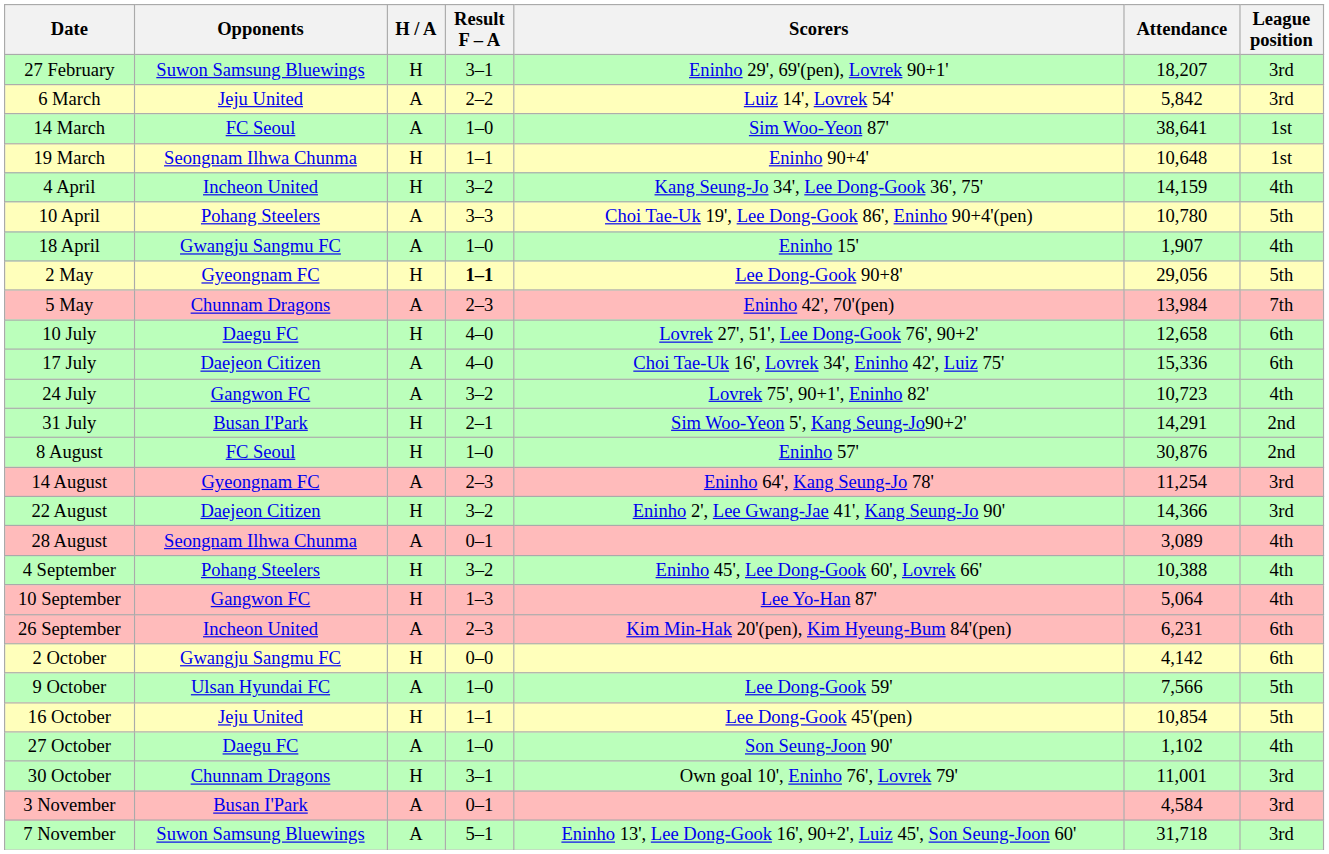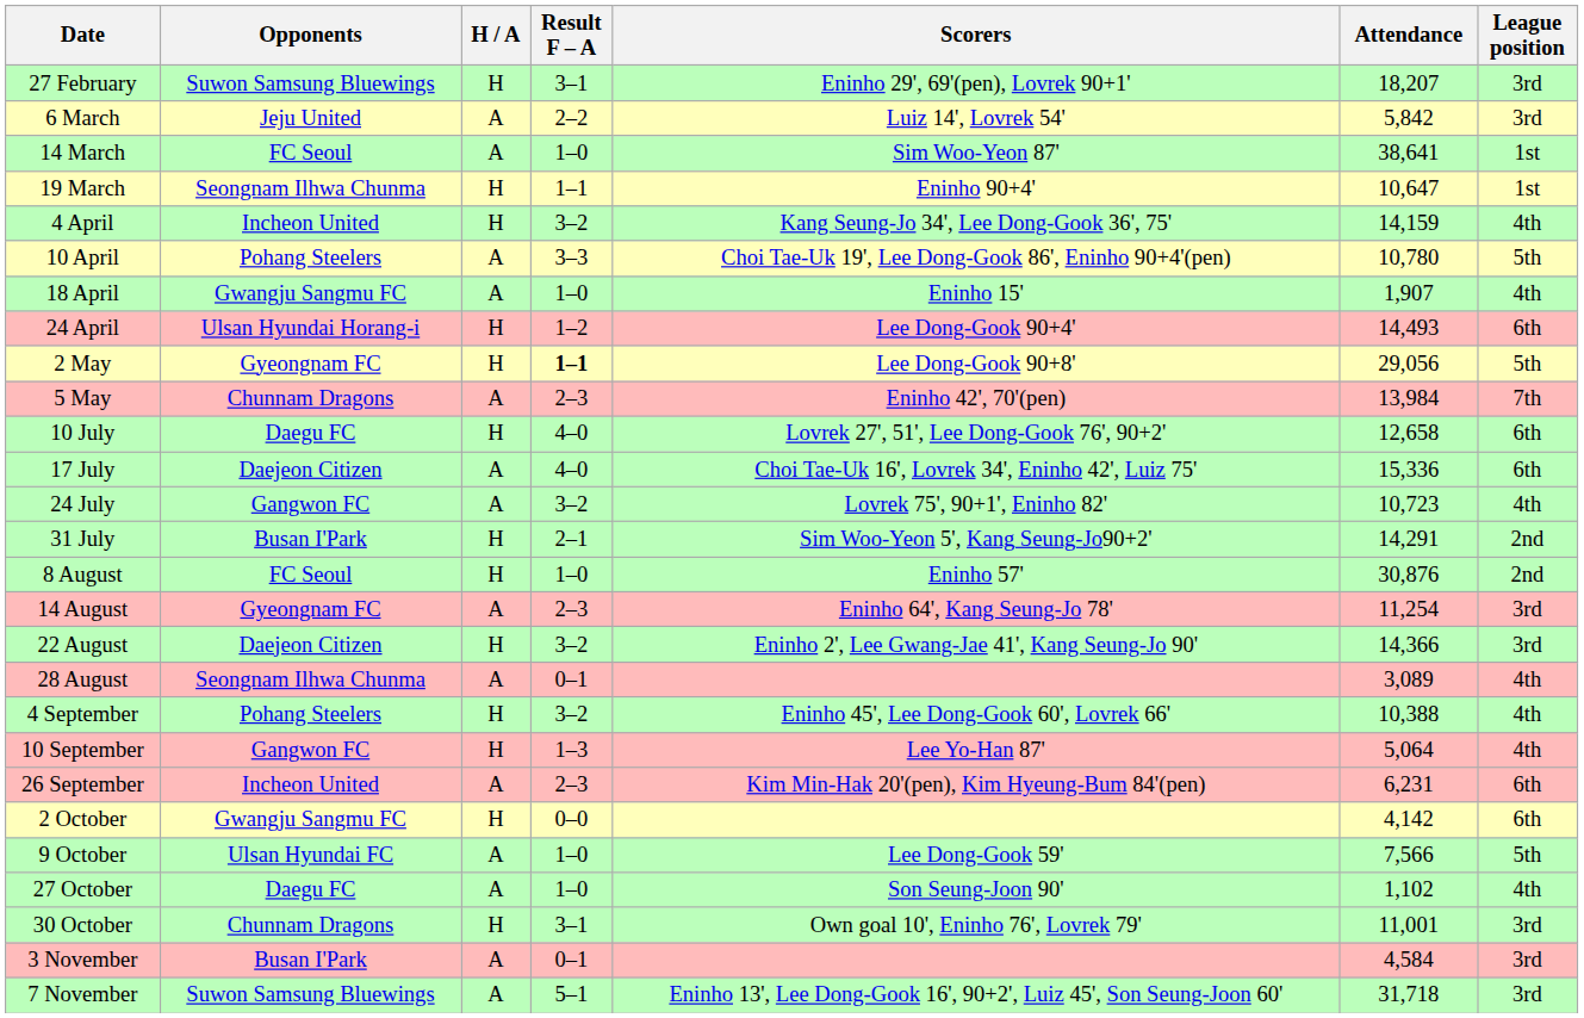 <table class="wikitable" style="text-align:center; width:90%">
 <tr>
 <th>Date</th>
 <th>Opponents</th>
 <th>H / A</th>
 <th>Result<br>F – A</th>
 <th>Scorers</th>
 <th>Attendance</th>
 <th>League<br>position</th>
 </tr>
 <tr style="background:#bbffbb;">
 <td>27 February</td>
 <td><a href='#'>Suwon Samsung Bluewings</a></td>
 <td>H</td>
 <td>3–1</td>
 <td><a href='#'>Eninho</a> 29', 69'(pen), <a href='#'>Lovrek</a> 90+1'</td>
 <td>18,207</td>
 <td>3rd</td>
 </tr>
 <tr style="background:#ffffbb;">
 <td>6 March</td>
 <td><a href='#'>Jeju United</a></td>
 <td>A</td>
 <td>2–2</td>
 <td><a href='#'>Luiz</a> 14', <a href='#'>Lovrek</a> 54'</td>
 <td>5,842</td>
 <td>3rd</td>
 </tr>
 <tr style="background:#bbffbb;">
 <td>14 March</td>
 <td><a href='#'>FC Seoul</a></td>
 <td>A</td>
 <td>1–0</td>
 <td><a href='#'>Sim Woo-Yeon</a> 87'</td>
 <td>38,641</td>
 <td>1st</td>
 </tr>
 <tr style="background:#ffffbb;">
 <td>19 March</td>
 <td><a href='#'>Seongnam Ilhwa Chunma</a></td>
 <td>H</td>
 <td>1–1</td>
 <td><a href='#'>Eninho</a> 90+4'</td>
-<td>10,648</td>
+<td>10,647</td>
 <td>1st</td>
 </tr>
 <tr style="background:#bbffbb;">
 <td>4 April</td>
 <td><a href='#'>Incheon United</a></td>
 <td>H</td>
 <td>3–2</td>
 <td><a href='#'>Kang Seung-Jo</a> 34', <a href='#'>Lee Dong-Gook</a> 36', 75'</td>
 <td>14,159</td>
 <td>4th</td>
 </tr>
 <tr style="background:#ffffbb;">
 <td>10 April</td>
 <td><a href='#'>Pohang Steelers</a></td>
 <td>A</td>
 <td>3–3</td>
 <td><a href='#'>Choi Tae-Uk</a> 19', <a href='#'>Lee Dong-Gook</a> 86', <a href='#'>Eninho</a> 90+4'(pen)</td>
 <td>10,780</td>
 <td>5th</td>
 </tr>
 <tr style="background:#bbffbb;">
 <td>18 April</td>
 <td><a href='#'>Gwangju Sangmu FC</a></td>
 <td>A</td>
 <td>1–0</td>
 <td><a href='#'>Eninho</a> 15'</td>
 <td>1,907</td>
 <td>4th</td>
+</tr>
+<tr style="background:#ffbbbb;">
+<td>24 April</td>
+<td><a href='#'>Ulsan Hyundai Horang-i</a></td>
+<td>H</td>
+<td>1–2</td>
+<td><a href='#'>Lee Dong-Gook</a> 90+4'</td>
+<td>14,493</td>
+<td>6th</td>
 </tr>
 <tr style="background:#ffffbb;">
 <td>2 May</td>
 <td><a href='#'>Gyeongnam FC</a></td>
 <td>H</td>
 <td><strong>1–1</strong></td>
 <td><a href='#'>Lee Dong-Gook</a> 90+8'</td>
 <td>29,056</td>
 <td>5th</td>
 </tr>
 <tr style="background:#ffbbbb;">
 <td>5 May</td>
 <td><a href='#'>Chunnam Dragons</a></td>
 <td>A</td>
 <td>2–3</td>
 <td><a href='#'>Eninho</a> 42', 70'(pen)</td>
 <td>13,984</td>
 <td>7th</td>
 </tr>
 <tr style="background:#bbffbb;">
 <td>10 July</td>
 <td><a href='#'>Daegu FC</a></td>
 <td>H</td>
 <td>4–0</td>
 <td><a href='#'>Lovrek</a> 27', 51', <a href='#'>Lee Dong-Gook</a> 76', 90+2'</td>
 <td>12,658</td>
 <td>6th</td>
 </tr>
 <tr style="background:#bbffbb;">
 <td>17 July</td>
 <td><a href='#'>Daejeon Citizen</a></td>
 <td>A</td>
 <td>4–0</td>
 <td><a href='#'>Choi Tae-Uk</a> 16', <a href='#'>Lovrek</a> 34', <a href='#'>Eninho</a> 42', <a href='#'>Luiz</a> 75'</td>
 <td>15,336</td>
 <td>6th</td>
 </tr>
 <tr style="background:#bbffbb;">
 <td>24 July</td>
 <td><a href='#'>Gangwon FC</a></td>
 <td>A</td>
 <td>3–2</td>
 <td><a href='#'>Lovrek</a> 75', 90+1', <a href='#'>Eninho</a> 82'</td>
 <td>10,723</td>
 <td>4th</td>
 </tr>
 <tr style="background:#bbffbb;">
 <td>31 July</td>
 <td><a href='#'>Busan I'Park</a></td>
 <td>H</td>
 <td>2–1</td>
 <td><a href='#'>Sim Woo-Yeon</a> 5', <a href='#'>Kang Seung-Jo</a>90+2'</td>
 <td>14,291</td>
 <td>2nd</td>
 </tr>
 <tr style="background:#bbffbb;">
 <td>8 August</td>
 <td><a href='#'>FC Seoul</a></td>
 <td>H</td>
 <td>1–0</td>
 <td><a href='#'>Eninho</a> 57'</td>
 <td>30,876</td>
 <td>2nd</td>
 </tr>
 <tr style="background:#ffbbbb;">
 <td>14 August</td>
 <td><a href='#'>Gyeongnam FC</a></td>
 <td>A</td>
 <td>2–3</td>
 <td><a href='#'>Eninho</a> 64', <a href='#'>Kang Seung-Jo</a> 78'</td>
 <td>11,254</td>
 <td>3rd</td>
 </tr>
 <tr style="background:#bbffbb;">
 <td>22 August</td>
 <td><a href='#'>Daejeon Citizen</a></td>
 <td>H</td>
 <td>3–2</td>
 <td><a href='#'>Eninho</a> 2', <a href='#'>Lee Gwang-Jae</a> 41', <a href='#'>Kang Seung-Jo</a> 90'</td>
 <td>14,366</td>
 <td>3rd</td>
 </tr>
 <tr style="background:#ffbbbb;">
 <td>28 August</td>
 <td><a href='#'>Seongnam Ilhwa Chunma</a></td>
 <td>A</td>
 <td>0–1</td>
 <td></td>
 <td>3,089</td>
 <td>4th</td>
 </tr>
 <tr style="background:#bbffbb;">
 <td>4 September</td>
 <td><a href='#'>Pohang Steelers</a></td>
 <td>H</td>
 <td>3–2</td>
 <td><a href='#'>Eninho</a> 45', <a href='#'>Lee Dong-Gook</a> 60', <a href='#'>Lovrek</a> 66'</td>
 <td>10,388</td>
 <td>4th</td>
 </tr>
 <tr style="background:#ffbbbb;">
 <td>10 September</td>
 <td><a href='#'>Gangwon FC</a></td>
 <td>H</td>
 <td>1–3</td>
 <td><a href='#'>Lee Yo-Han</a> 87'</td>
 <td>5,064</td>
 <td>4th</td>
 </tr>
 <tr style="background:#ffbbbb;">
 <td>26 September</td>
 <td><a href='#'>Incheon United</a></td>
 <td>A</td>
 <td>2–3</td>
 <td><a href='#'>Kim Min-Hak</a> 20'(pen), <a href='#'>Kim Hyeung-Bum</a> 84'(pen)</td>
 <td>6,231</td>
 <td>6th</td>
 </tr>
 <tr style="background:#ffffbb;">
 <td>2 October</td>
 <td><a href='#'>Gwangju Sangmu FC</a></td>
 <td>H</td>
 <td>0–0</td>
 <td></td>
 <td>4,142</td>
 <td>6th</td>
 </tr>
 <tr style="background:#bbffbb;">
 <td>9 October</td>
 <td><a href='#'>Ulsan Hyundai FC</a></td>
 <td>A</td>
 <td>1–0</td>
 <td><a href='#'>Lee Dong-Gook</a> 59'</td>
 <td>7,566</td>
 <td>5th</td>
 </tr>
-<tr style="background:#ffffbb;">
-<td>16 October</td>
-<td><a href='#'>Jeju United</a></td>
-<td>H</td>
-<td>1–1</td>
-<td><a href='#'>Lee Dong-Gook</a> 45'(pen)</td>
-<td>10,854</td>
-<td>5th</td>
-</tr>
 <tr style="background:#bbffbb;">
 <td>27 October</td>
 <td><a href='#'>Daegu FC</a></td>
 <td>A</td>
 <td>1–0</td>
 <td><a href='#'>Son Seung-Joon</a> 90'</td>
 <td>1,102</td>
 <td>4th</td>
 </tr>
 <tr style="background:#bbffbb;">
 <td>30 October</td>
 <td><a href='#'>Chunnam Dragons</a></td>
 <td>H</td>
 <td>3–1</td>
 <td>Own goal 10', <a href='#'>Eninho</a> 76', <a href='#'>Lovrek</a> 79'</td>
 <td>11,001</td>
 <td>3rd</td>
 </tr>
 <tr style="background:#ffbbbb;">
 <td>3 November</td>
 <td><a href='#'>Busan I'Park</a></td>
 <td>A</td>
 <td>0–1</td>
 <td></td>
 <td>4,584</td>
 <td>3rd</td>
 </tr>
 <tr style="background:#bbffbb;">
 <td>7 November</td>
 <td><a href='#'>Suwon Samsung Bluewings</a></td>
 <td>A</td>
 <td>5–1</td>
 <td><a href='#'>Eninho</a> 13', <a href='#'>Lee Dong-Gook</a> 16', 90+2', <a href='#'>Luiz</a> 45', <a href='#'>Son Seung-Joon</a> 60'</td>
 <td>31,718</td>
 <td>3rd</td>
 </tr>
 </table>
